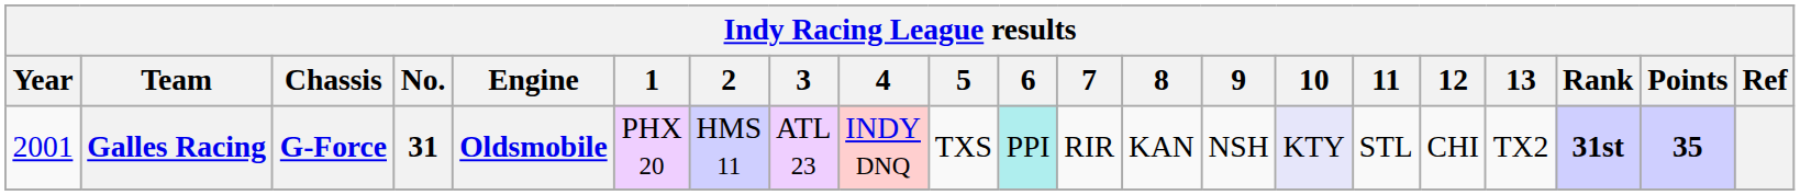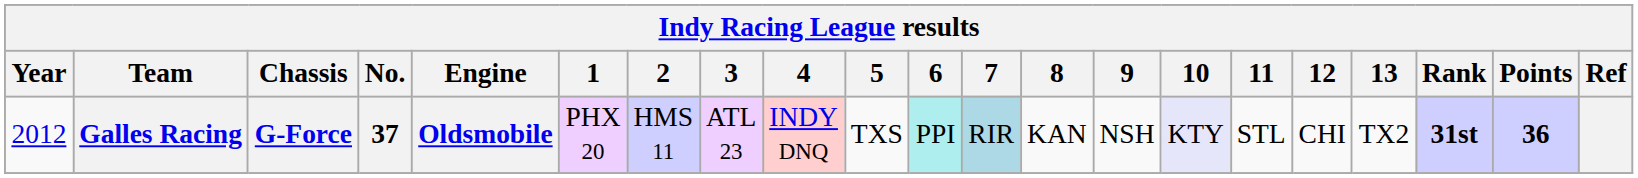 <table class="wikitable" style="text-align:center; font-size:90%">
 <tr>
 <th colspan=45><a href='#'>Indy Racing League</a> results</th>
 </tr>
 <tr>
 <th>Year</th>
 <th>Team</th>
 <th>Chassis</th>
 <th>No.</th>
 <th>Engine</th>
 <th>1</th>
 <th>2</th>
 <th>3</th>
 <th>4</th>
 <th>5</th>
 <th>6</th>
 <th>7</th>
 <th>8</th>
 <th>9</th>
 <th>10</th>
 <th>11</th>
 <th>12</th>
 <th>13</th>
 <th>Rank</th>
 <th>Points</th>
 <th>Ref</th>
 </tr>
 <tr>
-<td><a href='#'>2001</a></td>
+<td><a href='#'>2012</a></td>
 <th><a href='#'>Galles Racing</a></th>
 <th><a href='#'>G-Force</a></th>
-<th>31</th>
+<th>37</th>
 <th><a href='#'>Oldsmobile</a></th>
 <td style="background:#EFCFFF;">PHX<br><small>20</small></td>
 <td style="background:#CFCFFF;">HMS<br><small>11</small></td>
 <td style="background:#EFCFFF;">ATL<br><small>23</small></td>
 <td style="background:#FFCFCF;"><a href='#'>INDY</a><br><small>DNQ</small></td>
 <td>TXS</td>
 <td style="background: paleturquoise;">PPI</td>
-<td>RIR</td>
+<td style="background: lightblue;">RIR</td>
 <td>KAN</td>
 <td>NSH</td>
 <td style="background: lavender;">KTY</td>
 <td>STL</td>
 <td>CHI</td>
 <td>TX2</td>
 <td style="background:#CFCFFF;"><strong>31st</strong></td>
-<td style="background:#CFCFFF;"><strong>35</strong></td>
+<td style="background:#CFCFFF;"><strong>36</strong></td>
 <th></th>
 </tr>
 </table>
